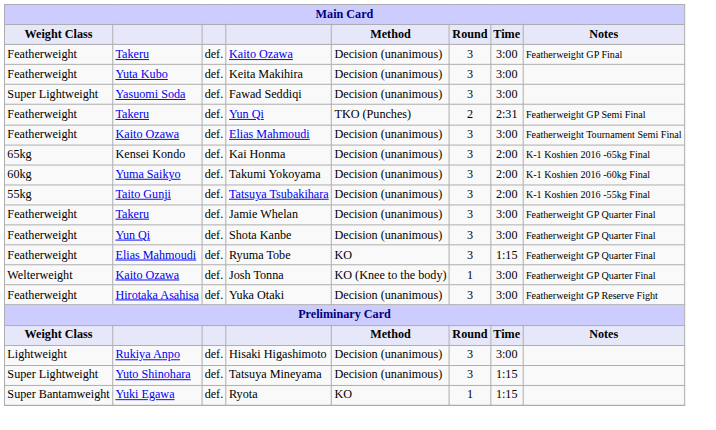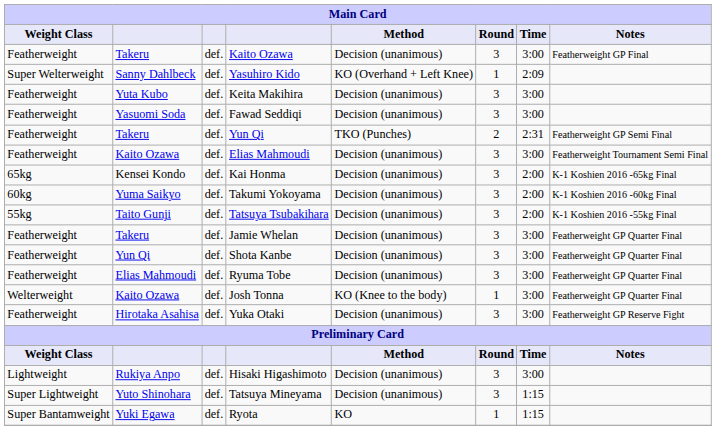 <table class="wikitable" style="font-size: 80%;">
 <tr>
 <th colspan="8" style="background-color: #ccf; color: #000080; text-align: center;"><strong>Main Card</strong></th>
 </tr>
 <tr>
 <th colspan="1" style="background-color: #E6E8FA; color: #000000; text-align: center;">Weight Class</th>
 <th colspan="1" style="background-color: #E6E8FA; color: #000000; text-align: center;"></th>
 <th colspan="1" style="background-color: #E6E8FA; color: #000000; text-align: center;"></th>
 <th colspan="1" style="background-color: #E6E8FA; color: #000000; text-align: center;"></th>
 <th colspan="1" style="background-color: #E6E8FA; color: #000000; text-align: center;">Method</th>
 <th colspan="1" style="background-color: #E6E8FA; color: #000000; text-align: center;">Round</th>
 <th colspan="1" style="background-color: #E6E8FA; color: #000000; text-align: center;">Time</th>
 <th colspan="1" style="background-color: #E6E8FA; color: #000000; text-align: center;">Notes</th>
 </tr>
 <tr>
 <td>Featherweight</td>
 <td> <a href='#'>Takeru</a></td>
 <td align=center>def.</td>
 <td> <a href='#'>Kaito Ozawa</a></td>
 <td>Decision (unanimous)</td>
 <td align=center>3</td>
 <td align=center>3:00</td>
 <td><small>Featherweight GP Final</small></td>
 </tr>
 <tr>
+<td>Super Welterweight</td>
+<td> <a href='#'>Sanny Dahlbeck</a></td>
+<td align=center>def.</td>
+<td> <a href='#'>Yasuhiro Kido</a></td>
+<td>KO (Overhand + Left Knee)</td>
+<td align=center>1</td>
+<td align=center>2:09</td>
+<td></td>
+</tr>
+<tr>
 <td>Featherweight</td>
 <td> <a href='#'>Yuta Kubo</a></td>
 <td align=center>def.</td>
 <td> Keita Makihira</td>
 <td>Decision (unanimous)</td>
 <td align=center>3</td>
 <td align=center>3:00</td>
 <td></td>
 </tr>
 <tr>
-<td>Super Lightweight</td>
+<td>Featherweight</td>
 <td> <a href='#'>Yasuomi Soda</a></td>
 <td align=center>def.</td>
 <td> Fawad Seddiqi</td>
 <td>Decision (unanimous)</td>
 <td align=center>3</td>
 <td align=center>3:00</td>
 <td></td>
 </tr>
 <tr>
 <td>Featherweight</td>
 <td><a href='#'>Takeru</a></td>
 <td align=center>def.</td>
 <td> <a href='#'>Yun Qi</a></td>
 <td>TKO (Punches)</td>
 <td align=center>2</td>
 <td align=center>2:31</td>
 <td><small>Featherweight GP Semi Final</small></td>
 </tr>
 <tr>
 <td>Featherweight</td>
 <td> <a href='#'>Kaito Ozawa</a></td>
 <td align=center>def.</td>
 <td> <a href='#'>Elias Mahmoudi</a></td>
 <td>Decision (unanimous)</td>
 <td align=center>3</td>
 <td align=center>3:00</td>
 <td><small>Featherweight Tournament Semi Final</small></td>
 </tr>
 <tr>
 <td>65kg</td>
 <td> Kensei Kondo</td>
 <td align=center>def.</td>
 <td> Kai Honma</td>
 <td>Decision (unanimous)</td>
 <td align=center>3</td>
 <td align=center>2:00</td>
 <td><small>K-1 Koshien 2016 -65kg Final</small></td>
 </tr>
 <tr>
 <td>60kg</td>
 <td> <a href='#'>Yuma Saikyo</a></td>
 <td align=center>def.</td>
 <td> Takumi Yokoyama</td>
 <td>Decision (unanimous)</td>
 <td align=center>3</td>
 <td align=center>2:00</td>
 <td><small>K-1 Koshien 2016 -60kg Final</small></td>
 </tr>
 <tr>
 <td>55kg</td>
 <td> <a href='#'>Taito Gunji</a></td>
 <td align=center>def.</td>
 <td> <a href='#'>Tatsuya Tsubakihara</a></td>
 <td>Decision (unanimous)</td>
 <td align=center>3</td>
 <td align=center>2:00</td>
 <td><small>K-1 Koshien 2016 -55kg Final</small></td>
 </tr>
 <tr>
 <td>Featherweight</td>
 <td> <a href='#'>Takeru</a></td>
 <td align=center>def.</td>
 <td> Jamie Whelan</td>
 <td>Decision (unanimous)</td>
 <td align=center>3</td>
 <td align=center>3:00</td>
 <td><small>Featherweight GP Quarter Final</small></td>
 </tr>
 <tr>
 <td>Featherweight</td>
 <td> <a href='#'>Yun Qi</a></td>
 <td align=center>def.</td>
 <td> Shota Kanbe</td>
 <td>Decision (unanimous)</td>
 <td align=center>3</td>
 <td align=center>3:00</td>
 <td><small>Featherweight GP Quarter Final</small></td>
 </tr>
 <tr>
 <td>Featherweight</td>
 <td> <a href='#'>Elias Mahmoudi</a></td>
 <td align=center>def.</td>
 <td> Ryuma Tobe</td>
-<td>KO</td>
+<td>Decision (unanimous)</td>
 <td align=center>3</td>
-<td align=center>1:15</td>
+<td align=center>3:00</td>
 <td><small>Featherweight GP Quarter Final</small></td>
 </tr>
 <tr>
 <td>Welterweight</td>
 <td> <a href='#'>Kaito Ozawa</a></td>
 <td align=center>def.</td>
 <td> Josh Tonna</td>
 <td>KO (Knee to the body)</td>
 <td align=center>1</td>
 <td align=center>3:00</td>
 <td><small>Featherweight GP Quarter Final</small></td>
 </tr>
 <tr>
 <td>Featherweight</td>
 <td> <a href='#'>Hirotaka Asahisa</a></td>
 <td align=center>def.</td>
 <td> Yuka Otaki</td>
 <td>Decision (unanimous)</td>
 <td align=center>3</td>
 <td align=center>3:00</td>
 <td><small>Featherweight GP Reserve Fight</small></td>
 </tr>
 <tr>
 <th colspan="8" style="background-color: #ccf; color: #000080; text-align: center;"><strong>Preliminary Card</strong></th>
 </tr>
 <tr>
 <th colspan="1" style="background-color: #E6E8FA; color: #000000; text-align: center;">Weight Class</th>
 <th colspan="1" style="background-color: #E6E8FA; color: #000000; text-align: center;"></th>
 <th colspan="1" style="background-color: #E6E8FA; color: #000000; text-align: center;"></th>
 <th colspan="1" style="background-color: #E6E8FA; color: #000000; text-align: center;"></th>
 <th colspan="1" style="background-color: #E6E8FA; color: #000000; text-align: center;">Method</th>
 <th colspan="1" style="background-color: #E6E8FA; color: #000000; text-align: center;">Round</th>
 <th colspan="1" style="background-color: #E6E8FA; color: #000000; text-align: center;">Time</th>
 <th colspan="1" style="background-color: #E6E8FA; color: #000000; text-align: center;">Notes</th>
 </tr>
 <tr>
 <td>Lightweight</td>
 <td> <a href='#'>Rukiya Anpo</a></td>
 <td align=center>def.</td>
 <td> Hisaki Higashimoto</td>
 <td>Decision (unanimous)</td>
 <td align=center>3</td>
 <td align=center>3:00</td>
 <td></td>
 </tr>
 <tr>
 <td>Super Lightweight</td>
 <td> <a href='#'>Yuto Shinohara</a></td>
 <td align=center>def.</td>
 <td> Tatsuya Mineyama</td>
 <td>Decision (unanimous)</td>
 <td align=center>3</td>
 <td align=center>1:15</td>
 <td></td>
 </tr>
 <tr>
 <td>Super Bantamweight</td>
 <td> <a href='#'>Yuki Egawa</a></td>
 <td align=center>def.</td>
 <td> Ryota</td>
 <td>KO</td>
 <td align=center>1</td>
 <td align=center>1:15</td>
 <td></td>
 </tr>
 <tr>
 </tr>
 </table>
